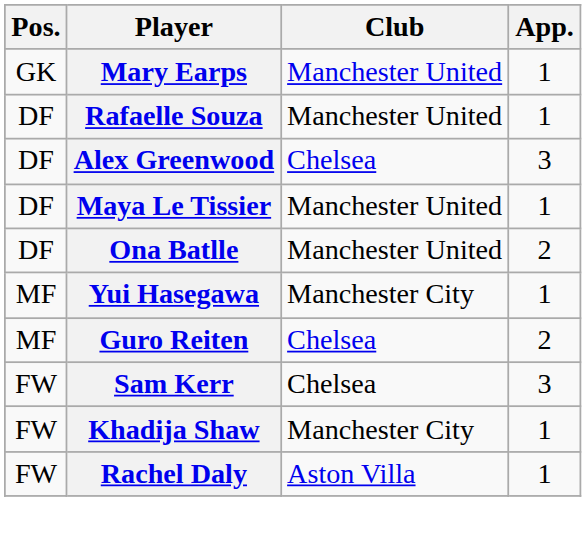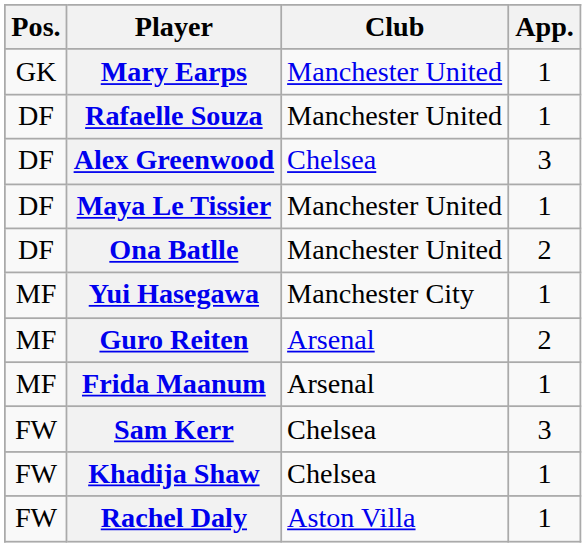 <table class="wikitable plainrowheaders" style="text-align: left">
 <tr>
 <th scope="col">Pos.</th>
 <th scope="col">Player</th>
 <th scope="col">Club</th>
 <th scope="col">App.</th>
 </tr>
 <tr>
 <td style="text-align:center">GK</td>
 <th scope="row"><a href='#'>Mary Earps</a></th>
 <td><a href='#'>Manchester United</a></td>
 <td style="text-align:center">1</td>
 </tr>
 <tr>
 <td style="text-align:center">DF</td>
 <th scope="row"><a href='#'>Rafaelle Souza</a></th>
 <td>Manchester United</td>
 <td style="text-align:center">1</td>
 </tr>
 <tr>
 <td style="text-align:center">DF</td>
 <th scope="row"><a href='#'>Alex Greenwood</a> </th>
 <td><a href='#'>Chelsea</a></td>
 <td style="text-align:center">3</td>
 </tr>
 <tr>
 <td style="text-align:center">DF</td>
 <th scope="row"><a href='#'>Maya Le Tissier</a></th>
 <td>Manchester United</td>
 <td style="text-align:center">1</td>
 </tr>
 <tr>
 <td style="text-align:center">DF</td>
 <th scope="row"><a href='#'>Ona Batlle</a> </th>
 <td>Manchester United</td>
 <td style="text-align:center">2</td>
 </tr>
 <tr>
 <td style="text-align:center">MF</td>
 <th scope="row"><a href='#'>Yui Hasegawa</a></th>
 <td>Manchester City</td>
 <td style="text-align:center">1</td>
 </tr>
 <tr>
 <td style="text-align:center">MF</td>
 <th scope="row"><a href='#'>Guro Reiten</a> </th>
-<td><a href='#'>Chelsea</a></td>
+<td><a href='#'>Arsenal</a></td>
 <td style="text-align:center">2</td>
+</tr>
+<tr>
+<td style="text-align:center">MF</td>
+<th scope="row"><a href='#'>Frida Maanum</a></th>
+<td>Arsenal</td>
+<td style="text-align:center">1</td>
 </tr>
 <tr>
 <td style="text-align:center">FW</td>
 <th scope="row"><a href='#'>Sam Kerr</a> </th>
 <td>Chelsea</td>
 <td style="text-align:center">3</td>
 </tr>
 <tr>
 <td style="text-align:center">FW</td>
 <th scope="row"><a href='#'>Khadija Shaw</a></th>
-<td>Manchester City</td>
+<td>Chelsea</td>
 <td style="text-align:center">1</td>
 </tr>
 <tr>
 <td style="text-align:center">FW</td>
 <th scope="row"><a href='#'>Rachel Daly</a></th>
 <td><a href='#'>Aston Villa</a></td>
 <td style="text-align:center">1</td>
 </tr>
 </table>
